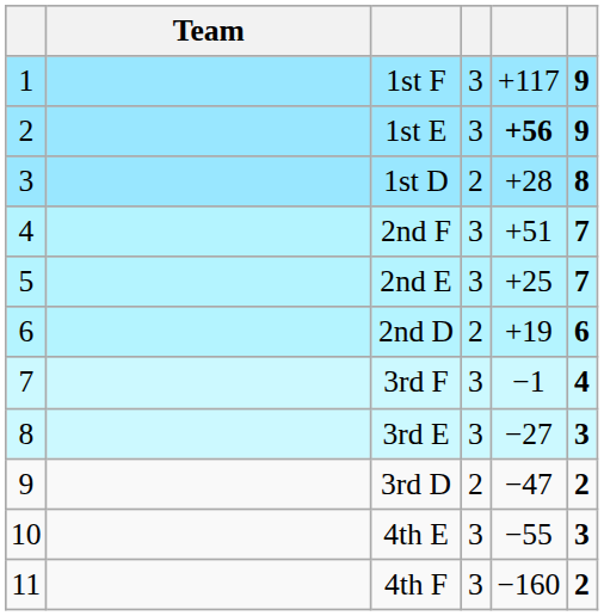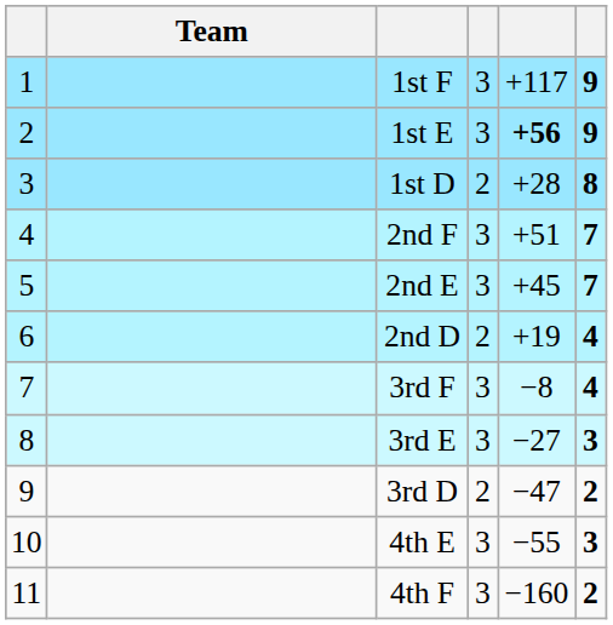 <table class="wikitable" style="font-size: 95%; text-align: center;">
 <tr>
 <th width=12 style="padding:2px;"></th>
 <th width=155>Team</th>
 <th></th>
 <th></th>
 <th width=28></th>
 <th></th>
 </tr>
 <tr bgcolor=#99e7ff>
 <td style="padding:2px;">1</td>
 <td style="text-align:left;"></td>
 <td>1st F</td>
 <td>3</td>
 <td>+117</td>
 <td><strong>9</strong></td>
 </tr>
 <tr bgcolor=#99e7ff>
 <td style="padding:2px;">2</td>
 <td style="text-align:left;"></td>
 <td>1st E</td>
 <td>3</td>
 <td><strong>+56</strong></td>
 <td><strong>9</strong></td>
 </tr>
 <tr bgcolor=#99e7ff>
 <td style="padding:2px;">3</td>
 <td style="text-align:left;"></td>
 <td>1st D</td>
 <td>2</td>
 <td>+28</td>
 <td><strong>8</strong></td>
 </tr>
 <tr bgcolor=#b4f4ff>
 <td style="padding:2px;">4</td>
 <td style="text-align:left;"></td>
 <td>2nd F</td>
 <td>3</td>
 <td>+51</td>
 <td><strong>7</strong></td>
 </tr>
 <tr bgcolor=#b4f4ff>
 <td style="padding:2px;">5</td>
 <td style="text-align:left;"></td>
 <td>2nd E</td>
 <td>3</td>
-<td>+25</td>
+<td>+45</td>
 <td><strong>7</strong></td>
 </tr>
 <tr bgcolor=#b4f4ff>
 <td style="padding:2px;">6</td>
 <td style="text-align:left;"></td>
 <td>2nd D</td>
 <td>2</td>
 <td>+19</td>
-<td><strong>6</strong></td>
+<td><strong>4</strong></td>
 </tr>
 <tr bgcolor=#ccf9ff>
 <td style="padding:2px;">7</td>
 <td style="text-align:left;"></td>
 <td>3rd F</td>
 <td>3</td>
-<td>−1</td>
+<td>−8</td>
 <td><strong>4</strong></td>
 </tr>
 <tr bgcolor=#ccf9ff>
 <td style="padding:2px;">8</td>
 <td style="text-align:left;"></td>
 <td>3rd E</td>
 <td>3</td>
 <td>−27</td>
 <td><strong>3</strong></td>
 </tr>
 <tr>
 <td style="padding:2px;">9</td>
 <td style="text-align:left;"></td>
 <td>3rd D</td>
 <td>2</td>
 <td>−47</td>
 <td><strong>2</strong></td>
 </tr>
 <tr>
 <td style="padding:2px;">10</td>
 <td style="text-align:left;"></td>
 <td>4th E</td>
 <td>3</td>
 <td>−55</td>
 <td><strong>3</strong></td>
 </tr>
 <tr>
 <td style="padding:2px;">11</td>
 <td style="text-align:left;"></td>
 <td>4th F</td>
 <td>3</td>
 <td>−160</td>
 <td><strong>2</strong></td>
 </tr>
 </table>
